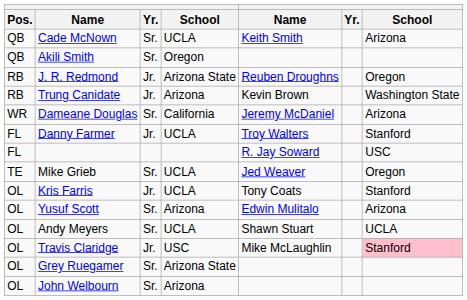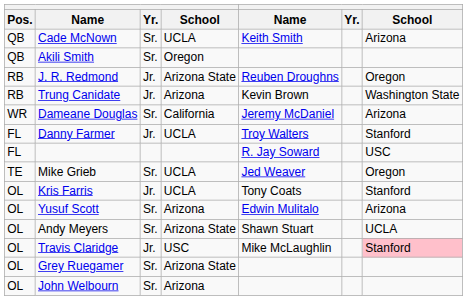 <table class="wikitable">
 <tr>
 <th colspan="4"></th>
 <th colspan="4"></th>
 </tr>
 <tr>
 <th>Pos.</th>
 <th>Name</th>
 <th>Yr.</th>
 <th>School</th>
 <th>Name</th>
 <th>Yr.</th>
 <th>School</th>
 </tr>
 <tr>
 <td>QB</td>
 <td><a href='#'>Cade McNown</a></td>
 <td>Sr.</td>
 <td>UCLA</td>
 <td><a href='#'>Keith Smith</a> </td>
 <td></td>
 <td>Arizona</td>
 </tr>
 <tr>
 <td>QB</td>
 <td><a href='#'>Akili Smith</a></td>
 <td>Sr.</td>
 <td>Oregon</td>
 <td></td>
 <td></td>
 <td></td>
 </tr>
 <tr>
 <td>RB</td>
 <td><a href='#'>J. R. Redmond</a></td>
 <td>Jr.</td>
 <td>Arizona State</td>
 <td><a href='#'>Reuben Droughns</a></td>
 <td></td>
 <td>Oregon</td>
 </tr>
 <tr>
 <td>RB</td>
 <td><a href='#'>Trung Canidate</a></td>
 <td>Jr.</td>
 <td>Arizona</td>
 <td>Kevin Brown</td>
 <td></td>
 <td>Washington State</td>
 </tr>
 <tr>
 <td>WR</td>
 <td><a href='#'>Dameane Douglas</a></td>
 <td>Sr.</td>
 <td>California</td>
 <td><a href='#'>Jeremy McDaniel</a></td>
 <td></td>
 <td>Arizona</td>
 </tr>
 <tr>
 <td>FL</td>
 <td><a href='#'>Danny Farmer</a></td>
 <td>Jr.</td>
 <td>UCLA</td>
 <td><a href='#'>Troy Walters</a></td>
 <td></td>
 <td>Stanford</td>
 </tr>
 <tr>
 <td>FL</td>
 <td></td>
 <td></td>
 <td></td>
 <td><a href='#'>R. Jay Soward</a></td>
 <td></td>
 <td>USC</td>
 </tr>
 <tr>
 <td>TE</td>
 <td>Mike Grieb</td>
 <td>Sr.</td>
 <td>UCLA</td>
 <td><a href='#'>Jed Weaver</a></td>
 <td></td>
 <td>Oregon</td>
 </tr>
 <tr>
 <td>OL</td>
 <td><a href='#'>Kris Farris</a></td>
 <td>Jr.</td>
 <td>UCLA</td>
 <td>Tony Coats</td>
 <td></td>
 <td>Stanford</td>
 </tr>
 <tr>
 <td>OL</td>
 <td><a href='#'>Yusuf Scott</a></td>
 <td>Sr.</td>
 <td>Arizona</td>
 <td><a href='#'>Edwin Mulitalo</a></td>
 <td></td>
 <td>Arizona</td>
 </tr>
 <tr>
 <td>OL</td>
 <td>Andy Meyers</td>
 <td>Sr.</td>
-<td>UCLA</td>
+<td>Arizona State</td>
 <td>Shawn Stuart</td>
 <td></td>
 <td>UCLA</td>
 </tr>
 <tr>
 <td>OL</td>
 <td><a href='#'>Travis Claridge</a></td>
 <td>Jr.</td>
 <td>USC</td>
 <td>Mike McLaughlin</td>
 <td></td>
 <td style="background: pink;">Stanford</td>
 </tr>
 <tr>
 <td>OL</td>
 <td><a href='#'>Grey Ruegamer</a></td>
 <td>Sr.</td>
 <td>Arizona State</td>
 <td></td>
 <td></td>
 <td></td>
 </tr>
 <tr>
 <td>OL</td>
 <td><a href='#'>John Welbourn</a></td>
 <td>Sr.</td>
 <td>Arizona</td>
 <td></td>
 <td></td>
 <td></td>
 </tr>
 </table>
